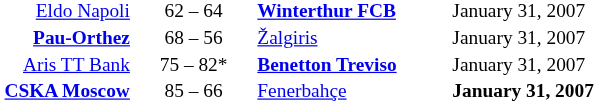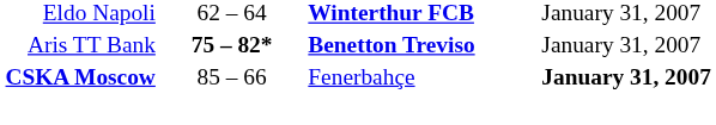 <table style="text-align:center">
 <tr>
 <th width=160></th>
 <th width=100></th>
 <th width=160></th>
 <th width=200></th>
 </tr>
 <tr>
 <td align=right><a href='#'>Eldo Napoli</a> </td>
 <td>62 – 64</td>
 <td align=left> <strong><a href='#'>Winterthur FCB</a></strong></td>
 <td align=left>January 31, 2007</td>
 </tr>
 <tr>
-<td align=right><strong><a href='#'>Pau-Orthez</a></strong> </td>
-<td>68 – 56</td>
-<td align=left> <a href='#'>Žalgiris</a></td>
-<td align=left>January 31, 2007</td>
-</tr>
-<tr>
 <td align=right><a href='#'>Aris TT Bank</a> </td>
-<td>75 – 82*</td>
+<td><strong>75 – 82*</strong></td>
 <td align=left> <strong><a href='#'>Benetton Treviso</a></strong></td>
 <td align=left>January 31, 2007</td>
 </tr>
 <tr>
 <td align=right><strong><a href='#'>CSKA Moscow</a></strong> </td>
 <td>85 – 66</td>
 <td align=left> <a href='#'>Fenerbahçe</a></td>
 <td align=left><strong>January 31, 2007</strong></td>
 </tr>
 </table>
